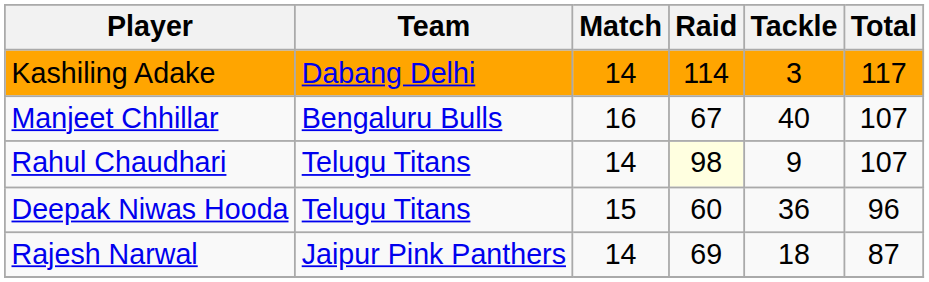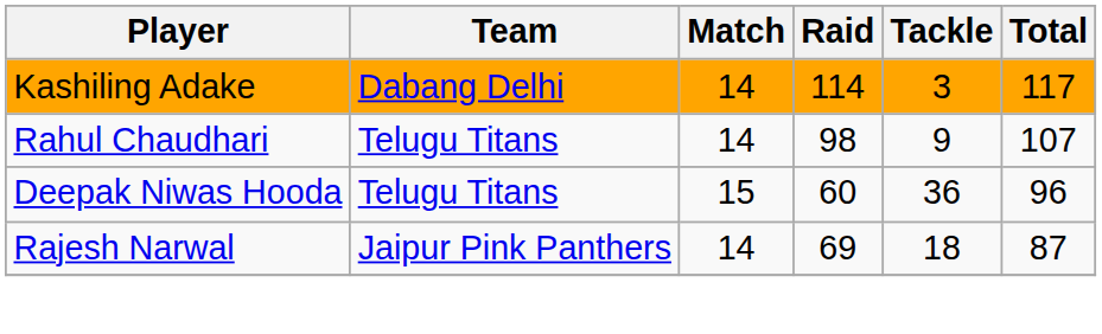 <table class="wikitable sortable" style="text-align: center;">
 <tr>
 <th class="unsortable">Player</th>
 <th>Team</th>
 <th>Match</th>
 <th>Raid</th>
 <th>Tackle</th>
 <th>Total</th>
 </tr>
 <tr style="background: orange;">
 <td style="text-align:left"> Kashiling Adake</td>
 <td style="text-align:left"><a href='#'>Dabang Delhi</a></td>
 <td>14</td>
 <td>114</td>
 <td>3</td>
 <td>117</td>
 </tr>
 <tr>
-<td style="text-align:left"> <a href='#'>Manjeet Chhillar</a></td>
-<td style="text-align:left"><a href='#'>Bengaluru Bulls</a></td>
-<td>16</td>
-<td>67</td>
-<td>40</td>
-<td>107</td>
-</tr>
-<tr>
 <td style="text-align:left"> <a href='#'>Rahul Chaudhari</a></td>
 <td style="text-align:left"><a href='#'>Telugu Titans</a></td>
 <td>14</td>
-<td style="background: lightyellow;">98</td>
+<td>98</td>
 <td>9</td>
 <td>107</td>
 </tr>
 <tr>
 <td style="text-align:left"> <a href='#'>Deepak Niwas Hooda</a></td>
 <td style="text-align:left"><a href='#'>Telugu Titans</a></td>
 <td>15</td>
 <td>60</td>
 <td>36</td>
 <td>96</td>
 </tr>
 <tr>
 <td style="text-align:left"> <a href='#'>Rajesh Narwal</a></td>
 <td style="text-align:left"><a href='#'>Jaipur Pink Panthers</a></td>
 <td>14</td>
 <td>69</td>
 <td>18</td>
 <td>87</td>
 </tr>
 <tr>
 </tr>
 </table>
